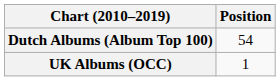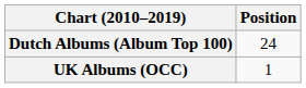 <table class="wikitable plainrowheaders" style="text-align:center">
 <tr>
 <th scope="col">Chart (2010–2019)</th>
 <th scope="col">Position</th>
 </tr>
 <tr>
 <th scope="row">Dutch Albums (Album Top 100)</th>
-<td>54</td>
+<td>24</td>
 </tr>
 <tr>
 <th scope="row">UK Albums (OCC)</th>
 <td>1</td>
 </tr>
 </table>
